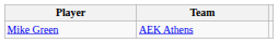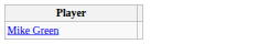 <table class="wikitable sortable">
 <tr>
 <th width=190>Player</th>
-<th width=190>Team</th>
 <th></th>
 </tr>
 <tr>
 <td> <a href='#'>Mike Green</a></td>
-<td> <a href='#'>AEK Athens</a></td>
 <td></td>
 </tr>
 </table>
